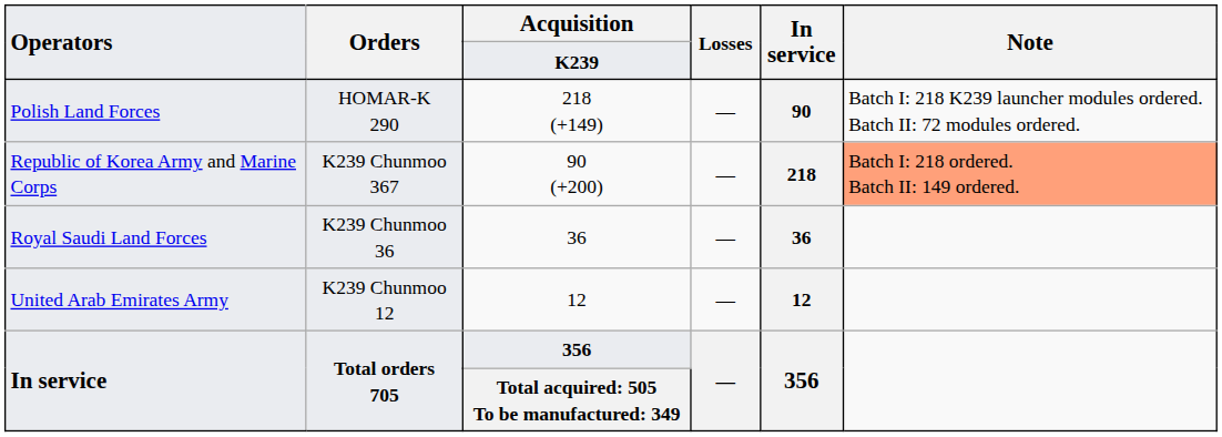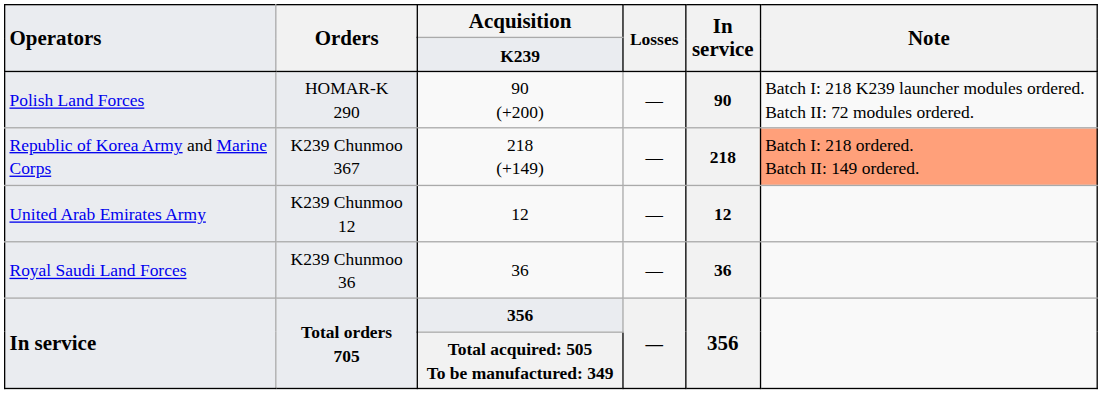 <table class="wikitable">
 <tr>
 <td rowspan="2" style="background:#EAECF0;width: 200px;border-left:solid 1px ;border-top:solid 1px ;border-bottom:solid 1px"><strong>Operators</strong></td>
 <th rowspan="2" style="width: 100px;border-right:solid 1px ;border-top:solid 1px ;border-bottom:solid 1px ">Orders</th>
 <th colspan="1" style="border-right:solid 1px ;border-top:solid 1px ">Acquisition</th>
 <th rowspan="2" style="width: 40px; border-right:solid 1px ;border-left:solid 1px ;border-top:solid 1px ;border-bottom:solid 1px "><small>Losses</small></th>
 <th rowspan="2" style="width: 50px; border-right:solid 1px ;border-top:solid 1px ;border-bottom:solid 1px ">In service</th>
 <th rowspan="2" style="width: 250px; border-right:solid 1px ;border-top:solid 1px ;border-bottom:solid 1px ">Note</th>
 </tr>
 <tr>
 <td align="center" style="width: 150px; background:#EAECF0;border-bottom:solid 1px"><strong><small>K239</small></strong></td>
 </tr>
 <tr>
 <td style="background:#EAECF0;border-left:solid 1px "><small> <a href='#'>Polish Land Forces</a></small></td>
 <td align="center" style="background:#EAECF0;border-right:solid 1px "><small>HOMAR-K<br>290</small></td>
-<td align="center"><small>218<br>(+149)</small></td>
+<td align="center"><small>90<br>(+200)</small></td>
 <td align="center" style="border-left: solid 1px ;border-right: solid 1px "><small>—</small></td>
 <th align="center" style="border-right:solid 1px "><small>90</small></th>
 <td style="border-right:solid 1px "><small>Batch I: 218 K239 launcher modules ordered.<br>Batch II: 72 modules ordered.</small></td>
 </tr>
 <tr>
 <td style="background:#EAECF0;border-left:solid 1px "><small> <a href='#'>Republic of Korea Army</a> and <a href='#'>Marine Corps</a></small></td>
 <td align="center" style="background:#EAECF0;border-right:solid 1px "><small>K239 Chunmoo<br>367</small></td>
-<td align="center"><small>90<br>(+200)</small></td>
+<td align="center"><small>218<br>(+149)</small></td>
 <td align="center" style="border-left: solid 1px ;border-right: solid 1px "><small>—</small></td>
 <th align="center" style="border-right:solid 1px "><small>218</small></th>
 <td style="background: lightsalmon; border-right:solid 1px "><small>Batch I: 218 ordered.<br>Batch II: 149 ordered.</small></td>
+</tr>
+<tr>
+<td style="background:#EAECF0;border-left:solid 1px "><small> <a href='#'>United Arab Emirates Army</a></small></td>
+<td align="center" style="background:#EAECF0;border-right:solid 1px "><small>K239 Chunmoo<br>12</small></td>
+<td align="center"><small>12</small></td>
+<td align="center" style="border-left: solid 1px ;border-right: solid 1px "><small>—</small></td>
+<th align="center" style="border-right:solid 1px "><small>12</small></th>
+<td style="border-right:solid 1px "></td>
 </tr>
 <tr>
 <td style="background:#EAECF0;border-left:solid 1px "><small> <a href='#'>Royal Saudi Land Forces</a></small></td>
 <td align="center" style="background:#EAECF0;border-right:solid 1px "><small>K239 Chunmoo<br>36</small></td>
 <td align="center"><small>36</small></td>
 <td align="center" style="border-left: solid 1px ;border-right: solid 1px "><small>—</small></td>
 <th align="center" style="border-right:solid 1px "><small>36</small></th>
-<td style="border-right:solid 1px "></td>
-</tr>
-<tr>
-<td style="background:#EAECF0;border-left:solid 1px "><small> <a href='#'>United Arab Emirates Army</a></small></td>
-<td align="center" style="background:#EAECF0;border-right:solid 1px "><small>K239 Chunmoo<br>12</small></td>
-<td align="center"><small>12</small></td>
-<td align="center" style="border-left: solid 1px ;border-right: solid 1px "><small>—</small></td>
-<th align="center" style="border-right:solid 1px "><small>12</small></th>
 <td style="border-right:solid 1px "></td>
 </tr>
 <tr>
 <td rowspan="2" style="background:#EAECF0;border-left:solid 1px ;border-top:solid 1px ;border-bottom:solid 1px "><strong>In service</strong></td>
 <td align="center" rowspan="2" style="background:#EAECF0;border-right:solid 1px ;border-top:solid 1px ;border-bottom:solid 1px "><small><strong>Total orders<br>705</strong></small></td>
 <td align="center" style="background:#EAECF0;border-top:solid 1px "><small><strong>356</strong></small></td>
 <th rowspan="2" style="border-left:solid 1px ; border-right:solid 1px ;border-top:solid 1px ;border-bottom:solid 1px "><small>—</small></th>
 <th rowspan="2" style="border-right:solid 1px ;border-top:solid 1px ;border-bottom:solid 1px ">356</th>
 <td rowspan="2" style="border-right:solid 1px ;border-top:solid 1px ;border-bottom:solid 1px "><small> </small></td>
 </tr>
 <tr>
 <th colspan="1" style="border-bottom:solid 1px "><small>Total acquired: 505<br>To be manufactured: 349</small></th>
 </tr>
 </table>
